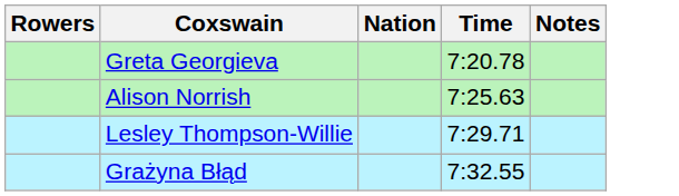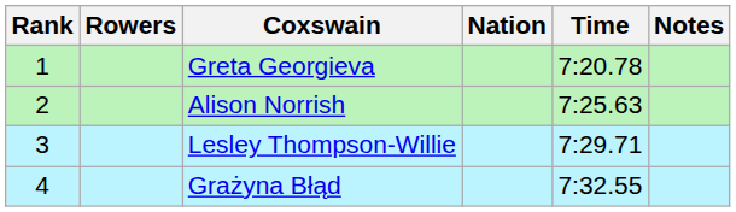 <table class="wikitable sortable" style="text-align:center">
 <tr>
+<th>Rank</th>
 <th>Rowers</th>
 <th>Coxswain</th>
 <th>Nation</th>
 <th>Time</th>
 <th>Notes</th>
 </tr>
 <tr bgcolor=bbf3bb>
+<td>1</td>
 <td align=left data-sort-value="Durchova, Svetla"></td>
 <td align=left data-sort-value="Georgieva, Greta"><a href='#'>Greta Georgieva</a></td>
 <td align=left></td>
 <td>7:20.78</td>
 <td></td>
 </tr>
 <tr bgcolor=bbf3bb>
+<td>2</td>
 <td align=left data-sort-value="Gough, Joanne"></td>
 <td align=left data-sort-value="Norrish, Alison"><a href='#'>Alison Norrish</a></td>
 <td align=left></td>
 <td>7:25.63</td>
 <td></td>
 </tr>
 <tr bgcolor=bbf3ff>
+<td>3</td>
 <td align=left data-sort-value="Clarke, Heather"></td>
 <td align=left data-sort-value="Thompson-Willie, Lesley"><a href='#'>Lesley Thompson-Willie</a></td>
 <td align=left></td>
 <td>7:29.71</td>
 <td></td>
 </tr>
 <tr bgcolor=bbf3ff>
+<td>4</td>
 <td align=left data-sort-value="Jankowska, Elżbieta"></td>
 <td align=left data-sort-value="Błąd, Grażyna"><a href='#'>Grażyna Błąd</a></td>
 <td align=left></td>
 <td>7:32.55</td>
 <td></td>
 </tr>
 </table>
